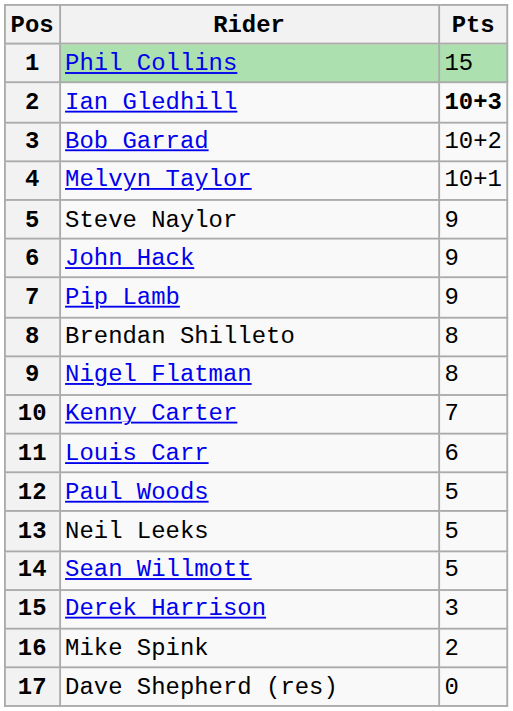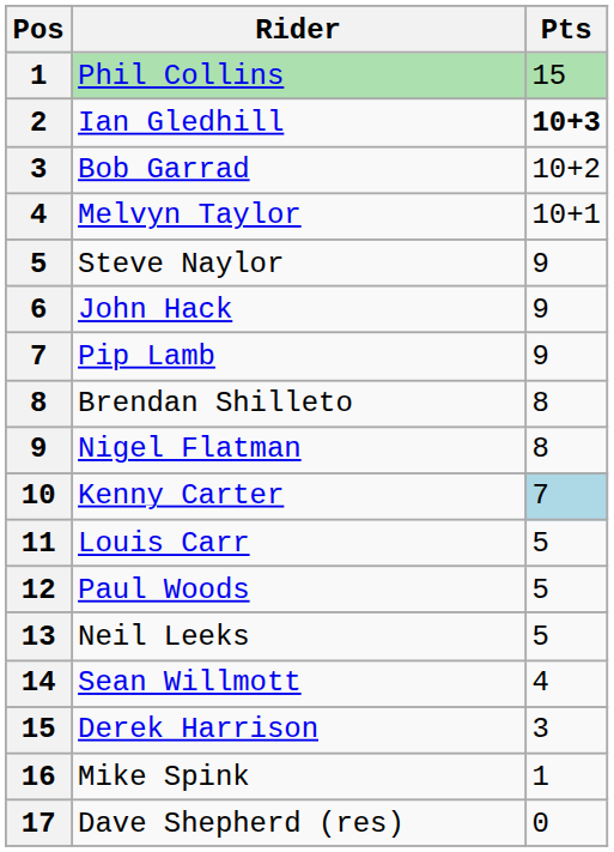 <table class="wikitable">
 <tr>
 <th width=20>Pos</th>
 <th width=200>Rider</th>
 <th width=30>Pts</th>
 </tr>
 <tr style="background:#ACE1AF;">
 <th>1</th>
 <td><a href='#'>Phil Collins</a></td>
 <td>15</td>
 </tr>
 <tr>
 <th>2</th>
 <td><a href='#'>Ian Gledhill</a></td>
 <td><strong>10+3</strong></td>
 </tr>
 <tr>
 <th>3</th>
 <td><a href='#'>Bob Garrad</a></td>
 <td>10+2</td>
 </tr>
 <tr>
 <th>4</th>
 <td><a href='#'>Melvyn Taylor</a></td>
 <td>10+1</td>
 </tr>
 <tr>
 <th>5</th>
 <td>Steve Naylor</td>
 <td>9</td>
 </tr>
 <tr>
 <th>6</th>
 <td><a href='#'>John Hack</a></td>
 <td>9</td>
 </tr>
 <tr>
 <th>7</th>
 <td><a href='#'>Pip Lamb</a></td>
 <td>9</td>
 </tr>
 <tr>
 <th>8</th>
 <td>Brendan Shilleto</td>
 <td>8</td>
 </tr>
 <tr>
 <th>9</th>
 <td><a href='#'>Nigel Flatman</a></td>
 <td>8</td>
 </tr>
 <tr>
 <th>10</th>
 <td><a href='#'>Kenny Carter</a></td>
-<td>7</td>
+<td style="background: lightblue;">7</td>
 </tr>
 <tr>
 <th>11</th>
 <td><a href='#'>Louis Carr</a></td>
-<td>6</td>
+<td>5</td>
 </tr>
 <tr>
 <th>12</th>
 <td><a href='#'>Paul Woods</a></td>
 <td>5</td>
 </tr>
 <tr>
 <th>13</th>
 <td>Neil Leeks</td>
 <td>5</td>
 </tr>
 <tr>
 <th>14</th>
 <td><a href='#'>Sean Willmott</a></td>
-<td>5</td>
+<td>4</td>
 </tr>
 <tr>
 <th>15</th>
 <td><a href='#'>Derek Harrison</a></td>
 <td>3</td>
 </tr>
 <tr>
 <th>16</th>
 <td>Mike Spink</td>
-<td>2</td>
+<td>1</td>
 </tr>
 <tr>
 <th>17</th>
 <td>Dave Shepherd (res)</td>
 <td>0</td>
 </tr>
 </table>
